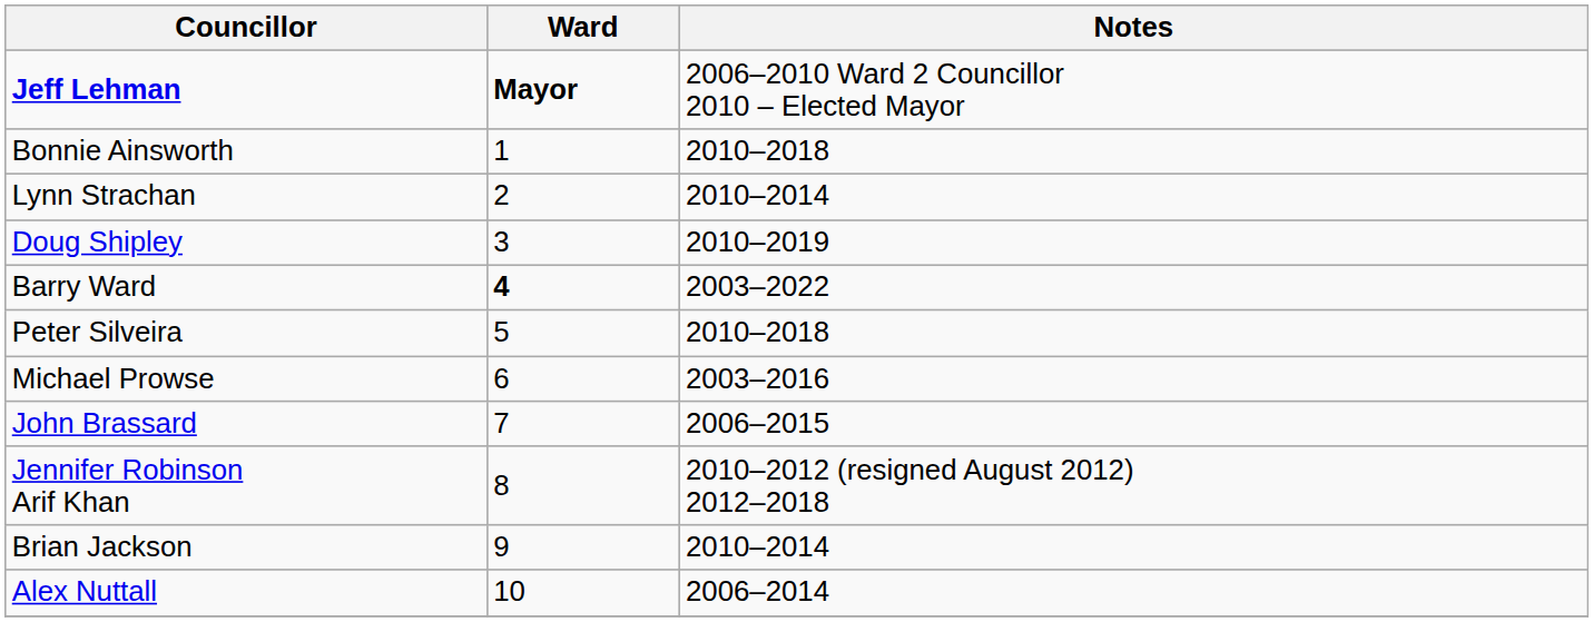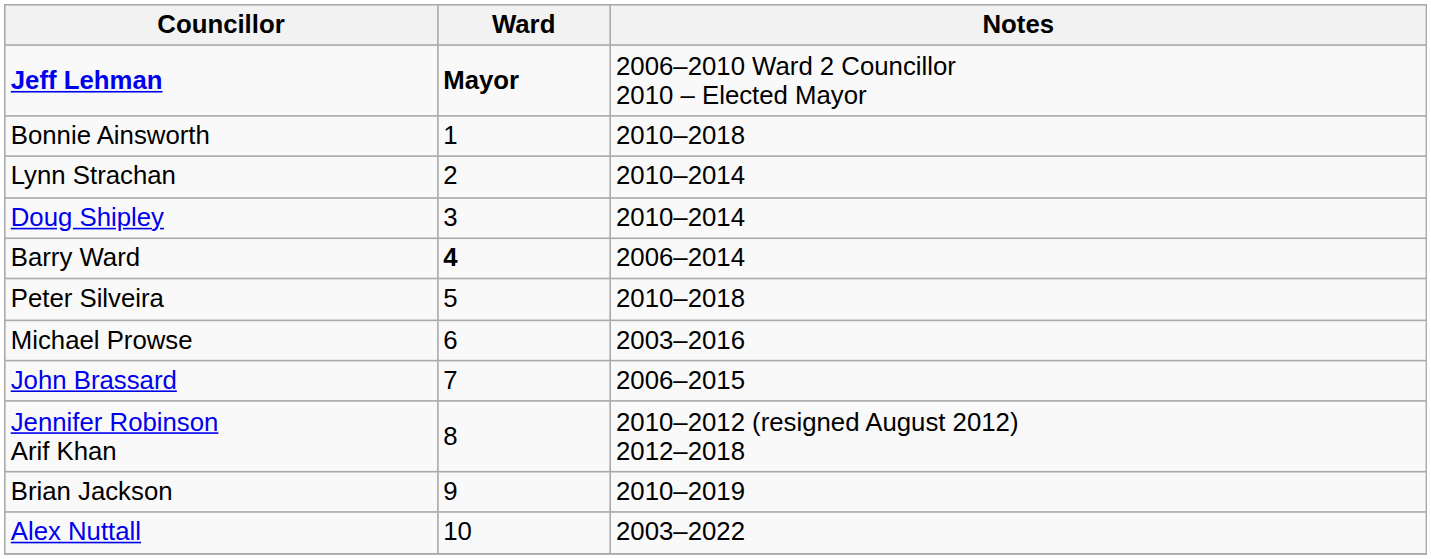 <table class="wikitable" width="100%">
 <tr>
 <th>Councillor</th>
 <th>Ward</th>
 <th>Notes</th>
 </tr>
 <tr>
 <td><strong><a href='#'>Jeff Lehman</a></strong></td>
 <td><strong>Mayor</strong></td>
 <td>2006–2010 Ward 2 Councillor<br> 2010 – Elected Mayor</td>
 </tr>
 <tr>
 <td>Bonnie Ainsworth</td>
 <td>1</td>
 <td>2010–2018</td>
 </tr>
 <tr>
 <td>Lynn Strachan</td>
 <td>2</td>
 <td>2010–2014</td>
 </tr>
 <tr>
 <td><a href='#'>Doug Shipley</a></td>
 <td>3</td>
-<td>2010–2019</td>
+<td>2010–2014</td>
 </tr>
 <tr>
 <td>Barry Ward</td>
 <td><strong>4</strong></td>
-<td>2003–2022</td>
+<td>2006–2014</td>
 </tr>
 <tr>
 <td>Peter Silveira</td>
 <td>5</td>
 <td>2010–2018</td>
 </tr>
 <tr>
 <td>Michael Prowse</td>
 <td>6</td>
 <td>2003–2016</td>
 </tr>
 <tr>
 <td><a href='#'>John Brassard</a></td>
 <td>7</td>
 <td>2006–2015</td>
 </tr>
 <tr>
 <td><a href='#'>Jennifer Robinson</a><br>Arif Khan</td>
 <td>8</td>
 <td>2010–2012 (resigned August 2012) <br>2012–2018</td>
 </tr>
 <tr>
 <td>Brian Jackson</td>
 <td>9</td>
-<td>2010–2014</td>
+<td>2010–2019</td>
 </tr>
 <tr>
 <td><a href='#'>Alex Nuttall</a></td>
 <td>10</td>
-<td>2006–2014</td>
+<td>2003–2022</td>
 </tr>
 <tr>
 </tr>
 </table>
